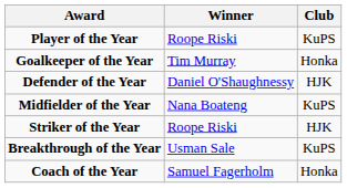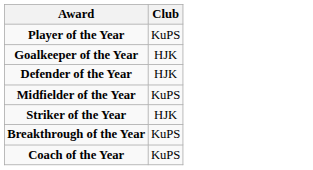 <table class="wikitable" style="text-align:center">
 <tr>
 <th><strong>Award</strong></th>
-<th><strong>Winner</strong></th>
 <th>Club</th>
 </tr>
 <tr>
 <td><strong>Player of the Year</strong></td>
-<td align="left"> <a href='#'>Roope Riski</a></td>
 <td>KuPS</td>
 </tr>
 <tr>
 <td><strong>Goalkeeper of the Year</strong></td>
-<td align="left "> <a href='#'>Tim Murray</a></td>
-<td>Honka</td>
+<td>HJK</td>
 </tr>
 <tr>
 <td><strong>Defender of the Year</strong></td>
-<td align="left"> <a href='#'>Daniel O'Shaughnessy</a></td>
 <td>HJK</td>
 </tr>
 <tr>
 <td><strong>Midfielder of the Year</strong></td>
-<td align="left"> <a href='#'>Nana Boateng</a></td>
 <td>KuPS</td>
 </tr>
 <tr>
 <td><strong>Striker of the Year</strong></td>
-<td align="left"> <a href='#'>Roope Riski</a></td>
 <td>HJK</td>
 </tr>
 <tr>
 <td><strong>Breakthrough of the Year</strong></td>
-<td align="left"> <a href='#'>Usman Sale</a></td>
 <td>KuPS</td>
 </tr>
 <tr>
 <td><strong>Coach of the Year</strong></td>
-<td align="left"> <a href='#'>Samuel Fagerholm</a></td>
-<td>Honka</td>
+<td>KuPS</td>
 </tr>
 </table>
